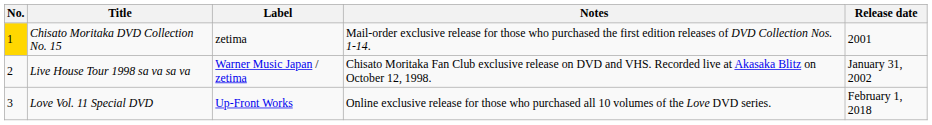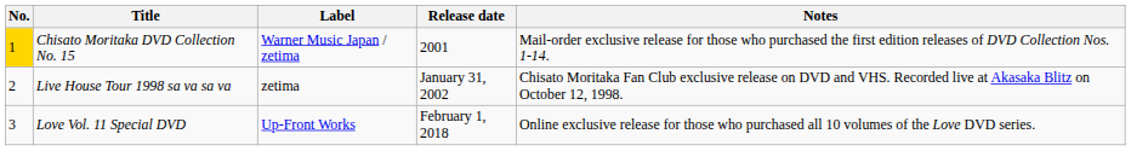 <table class=wikitable>
 <tr>
 <th>No.</th>
 <th>Title</th>
 <th>Label</th>
+<th>Release date</th>
 <th>Notes</th>
-<th>Release date</th>
 </tr>
 <tr>
 <td style="background: gold;">1</td>
 <td><em>Chisato Moritaka DVD Collection No. 15</em></td>
-<td>zetima</td>
+<td><a href='#'>Warner Music Japan</a> / <a href='#'>zetima</a></td>
+<td>2001</td>
 <td>Mail-order exclusive release for those who purchased the first edition releases of <em>DVD Collection Nos. 1-14</em>.</td>
-<td>2001</td>
 </tr>
 <tr>
 <td>2</td>
 <td><em>Live House Tour 1998 sa va sa va</em></td>
-<td><a href='#'>Warner Music Japan</a> / <a href='#'>zetima</a></td>
+<td>zetima</td>
+<td>January 31, 2002</td>
 <td>Chisato Moritaka Fan Club exclusive release on DVD and VHS. Recorded live at <a href='#'>Akasaka Blitz</a> on October 12, 1998.</td>
-<td>January 31, 2002</td>
 </tr>
 <tr>
 <td>3</td>
 <td><em>Love Vol. 11 Special DVD</em></td>
 <td><a href='#'>Up-Front Works</a></td>
+<td>February 1, 2018</td>
 <td>Online exclusive release for those who purchased all 10 volumes of the <em>Love</em> DVD series.</td>
-<td>February 1, 2018</td>
 </tr>
 </table>
